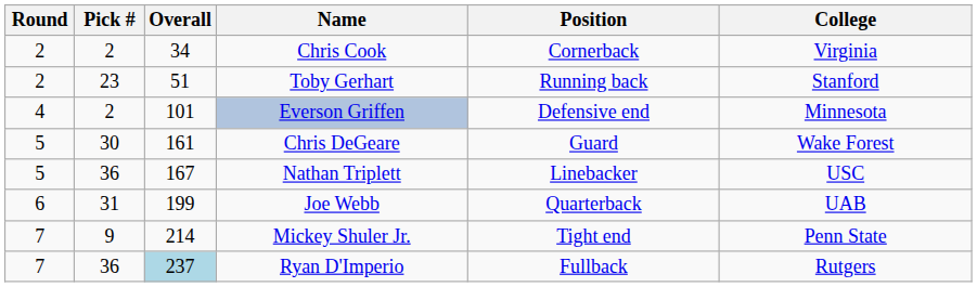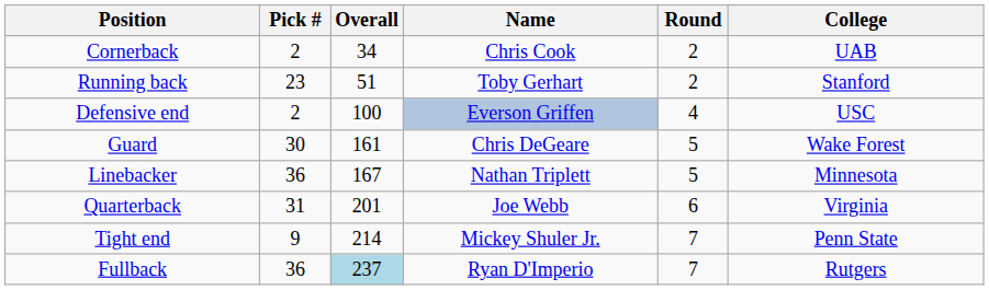 <table class="wikitable sortable" style="text-align:center">
 <tr>
-<th width=50px>Round</th>
+<th width=200px>Position</th>
 <th width=50px>Pick #</th>
 <th width=50px>Overall</th>
 <th width=200px>Name</th>
-<th width=200px>Position</th>
+<th width=50px>Round</th>
 <th width=200px>College</th>
 </tr>
 <tr>
-<td>2</td>
+<td><a href='#'>Cornerback</a></td>
 <td>2</td>
 <td>34</td>
 <td><a href='#'>Chris Cook</a></td>
-<td><a href='#'>Cornerback</a></td>
+<td>2</td>
+<td><a href='#'>UAB</a></td>
+</tr>
+<tr>
+<td><a href='#'>Running back</a></td>
+<td>23</td>
+<td>51</td>
+<td><a href='#'>Toby Gerhart</a></td>
+<td>2</td>
+<td><a href='#'>Stanford</a></td>
+</tr>
+<tr>
+<td><a href='#'>Defensive end</a></td>
+<td>2</td>
+<td>100</td>
+<td bgcolor=lightsteelblue><a href='#'>Everson Griffen</a></td>
+<td>4</td>
+<td><a href='#'>USC</a></td>
+</tr>
+<tr>
+<td><a href='#'>Guard</a></td>
+<td>30</td>
+<td>161</td>
+<td><a href='#'>Chris DeGeare</a></td>
+<td>5</td>
+<td><a href='#'>Wake Forest</a></td>
+</tr>
+<tr>
+<td><a href='#'>Linebacker</a></td>
+<td>36</td>
+<td>167</td>
+<td><a href='#'>Nathan Triplett</a></td>
+<td>5</td>
+<td><a href='#'>Minnesota</a></td>
+</tr>
+<tr>
+<td><a href='#'>Quarterback</a></td>
+<td>31</td>
+<td>201</td>
+<td><a href='#'>Joe Webb</a></td>
+<td>6</td>
 <td><a href='#'>Virginia</a></td>
 </tr>
 <tr>
-<td>2</td>
-<td>23</td>
-<td>51</td>
-<td><a href='#'>Toby Gerhart</a></td>
-<td><a href='#'>Running back</a></td>
-<td><a href='#'>Stanford</a></td>
-</tr>
-<tr>
-<td>4</td>
-<td>2</td>
-<td>101</td>
-<td bgcolor=lightsteelblue><a href='#'>Everson Griffen</a></td>
-<td><a href='#'>Defensive end</a></td>
-<td><a href='#'>Minnesota</a></td>
-</tr>
-<tr>
-<td>5</td>
-<td>30</td>
-<td>161</td>
-<td><a href='#'>Chris DeGeare</a></td>
-<td><a href='#'>Guard</a></td>
-<td><a href='#'>Wake Forest</a></td>
-</tr>
-<tr>
-<td>5</td>
-<td>36</td>
-<td>167</td>
-<td><a href='#'>Nathan Triplett</a></td>
-<td><a href='#'>Linebacker</a></td>
-<td><a href='#'>USC</a></td>
-</tr>
-<tr>
-<td>6</td>
-<td>31</td>
-<td>199</td>
-<td><a href='#'>Joe Webb</a></td>
-<td><a href='#'>Quarterback</a></td>
-<td><a href='#'>UAB</a></td>
-</tr>
-<tr>
-<td>7</td>
+<td><a href='#'>Tight end</a></td>
 <td>9</td>
 <td>214</td>
 <td><a href='#'>Mickey Shuler Jr.</a></td>
-<td><a href='#'>Tight end</a></td>
+<td>7</td>
 <td><a href='#'>Penn State</a></td>
 </tr>
 <tr>
-<td>7</td>
+<td><a href='#'>Fullback</a></td>
 <td>36</td>
 <td style="background: lightblue;">237</td>
 <td><a href='#'>Ryan D'Imperio</a></td>
-<td><a href='#'>Fullback</a></td>
+<td>7</td>
 <td><a href='#'>Rutgers</a></td>
 </tr>
 </table>
